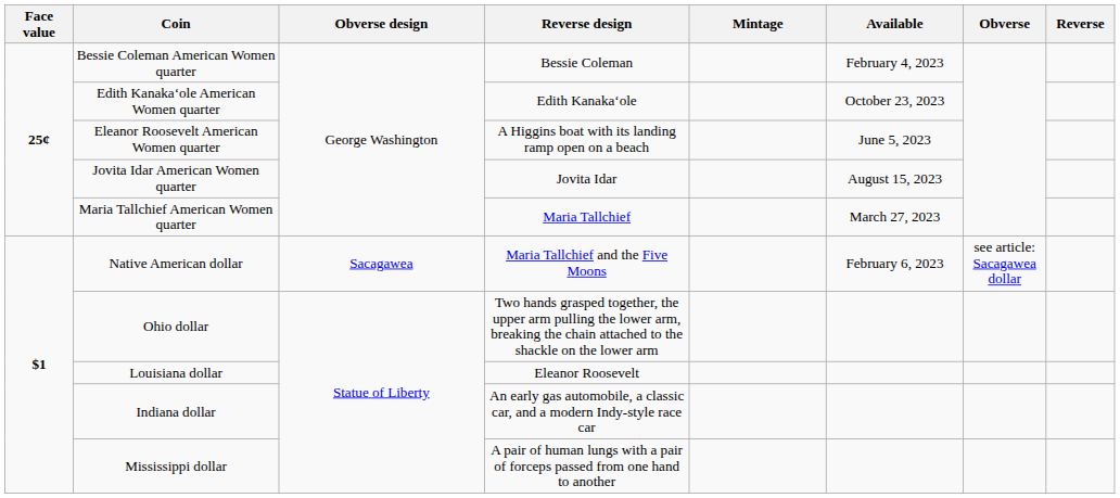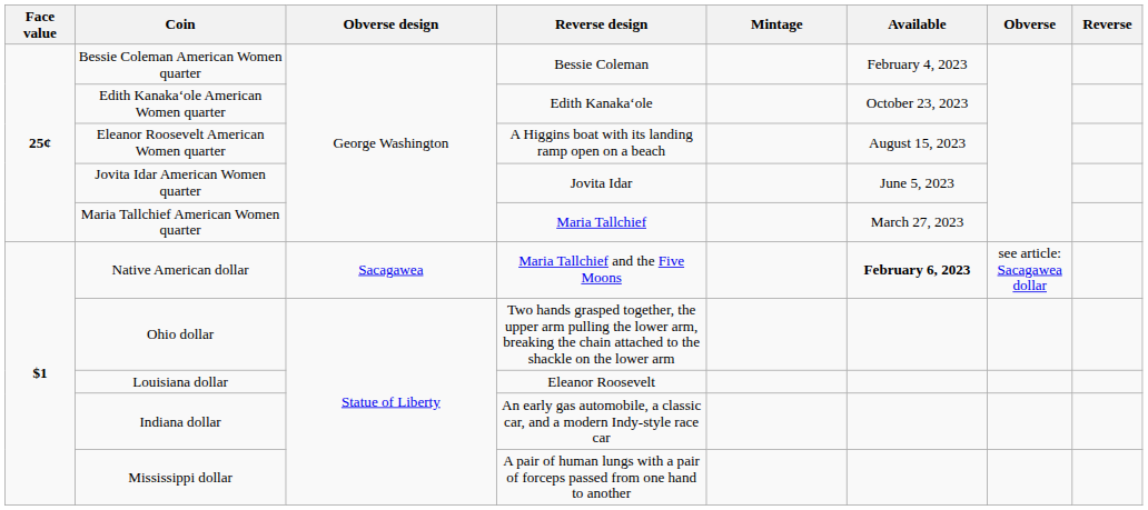 <table class="wikitable">
 <tr>
 <th width="5%">Face value</th>
 <th width="15%">Coin</th>
 <th width="15%">Obverse design</th>
 <th width="15%">Reverse design</th>
 <th width="10%">Mintage</th>
 <th width="10%">Available</th>
 <th width="5%">Obverse</th>
 <th width="5%">Reverse</th>
 </tr>
 <tr>
 <td align="center" rowspan=5><strong>25¢</strong></td>
 <td align="center">Bessie Coleman American Women quarter</td>
 <td align="center" rowspan=5>George Washington</td>
 <td align="center">Bessie Coleman</td>
 <td align="center"></td>
 <td align="center">February 4, 2023</td>
 <td rowspan=5></td>
 <td></td>
 </tr>
 <tr>
 <td align="center">Edith Kanakaʻole American Women quarter</td>
 <td align="center">Edith Kanakaʻole</td>
 <td></td>
 <td align="center">October 23, 2023</td>
 <td></td>
 </tr>
 <tr>
 <td align="center">Eleanor Roosevelt American Women quarter</td>
 <td align="center">A Higgins boat with its landing ramp open on a beach</td>
 <td></td>
-<td align="center">June 5, 2023</td>
+<td align="center">August 15, 2023</td>
 <td></td>
 </tr>
 <tr>
 <td align="center">Jovita Idar American Women quarter</td>
 <td align="center">Jovita Idar</td>
 <td></td>
-<td align="center">August 15, 2023</td>
+<td align="center">June 5, 2023</td>
 <td></td>
 </tr>
 <tr>
 <td align="center">Maria Tallchief American Women quarter</td>
 <td align="center"><a href='#'>Maria Tallchief</a></td>
 <td></td>
 <td align="center">March 27, 2023</td>
 <td></td>
 </tr>
 <tr>
 <td rowspan=5 align="center"><strong>$1</strong></td>
 <td align="center">Native American dollar</td>
 <td align="center"><a href='#'>Sacagawea</a></td>
 <td align="center"><a href='#'>Maria Tallchief</a> and the <a href='#'>Five Moons</a></td>
 <td></td>
-<td align="center">February 6, 2023</td>
+<td align="center"><strong>February 6, 2023</strong></td>
 <td align="center">see article: <a href='#'>Sacagawea dollar</a></td>
 <td></td>
 </tr>
 <tr>
 <td align="center">Ohio dollar</td>
 <td rowspan=4 align="center"><a href='#'>Statue of Liberty</a></td>
 <td align="center">Two hands grasped together, the upper arm pulling the lower arm, breaking the chain attached to the shackle on the lower arm</td>
 <td></td>
 <td></td>
 <td></td>
 <td></td>
 </tr>
 <tr>
 <td align="center">Louisiana dollar</td>
 <td align="center">Eleanor Roosevelt</td>
 <td></td>
 <td></td>
 <td></td>
 <td></td>
 </tr>
 <tr>
 <td align="center">Indiana dollar</td>
 <td align="center">An early gas automobile, a classic car, and a modern Indy-style race car</td>
 <td></td>
 <td></td>
 <td></td>
 <td></td>
 </tr>
 <tr>
 <td align="center">Mississippi dollar</td>
 <td align="center">A pair of human lungs with a pair of forceps passed from one hand to another</td>
 <td></td>
 <td></td>
 <td></td>
 <td></td>
 </tr>
 </table>
